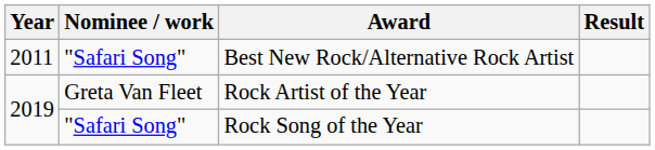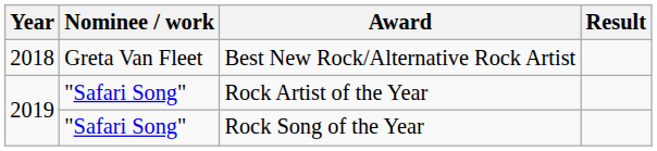 <table class="wikitable">
 <tr>
 <th>Year</th>
 <th>Nominee / work</th>
 <th>Award</th>
 <th>Result</th>
 </tr>
 <tr>
-<td>2011</td>
-<td>"<a href='#'>Safari Song</a>"</td>
+<td>2018</td>
+<td>Greta Van Fleet</td>
 <td>Best New Rock/Alternative Rock Artist</td>
 <td></td>
 </tr>
 <tr>
 <td rowspan="2">2019</td>
-<td>Greta Van Fleet</td>
+<td>"<a href='#'>Safari Song</a>"</td>
 <td>Rock Artist of the Year</td>
 <td></td>
 </tr>
 <tr>
 <td>"<a href='#'>Safari Song</a>"</td>
 <td>Rock Song of the Year</td>
 <td></td>
 </tr>
 </table>
